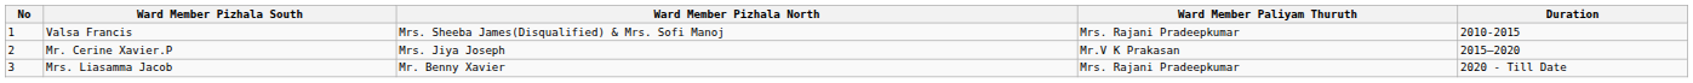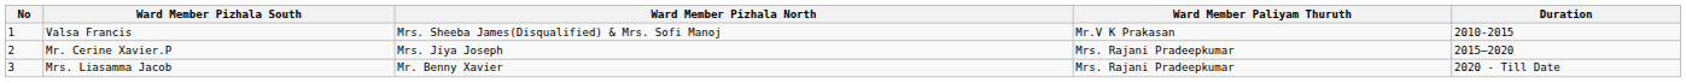 <table class="wikitable" style="width: 100%">
 <tr>
 <th>No</th>
 <th>Ward Member Pizhala South</th>
 <th>Ward Member Pizhala North</th>
 <th>Ward Member Paliyam Thuruth</th>
 <th>Duration</th>
 </tr>
 <tr>
 <td>1</td>
 <td>Valsa Francis</td>
 <td>Mrs. Sheeba James(Disqualified) & Mrs. Sofi Manoj</td>
-<td>Mrs. Rajani Pradeepkumar</td>
+<td>Mr.V K Prakasan</td>
 <td>2010-2015</td>
 </tr>
 <tr>
 <td>2</td>
 <td>Mr. Cerine Xavier.P</td>
 <td>Mrs. Jiya Joseph</td>
-<td>Mr.V K Prakasan</td>
+<td>Mrs. Rajani Pradeepkumar</td>
 <td>2015–2020</td>
 </tr>
 <tr>
 <td>3</td>
 <td>Mrs. Liasamma Jacob</td>
 <td>Mr. Benny Xavier</td>
 <td>Mrs. Rajani Pradeepkumar</td>
 <td>2020 - Till Date</td>
 </tr>
 </table>
